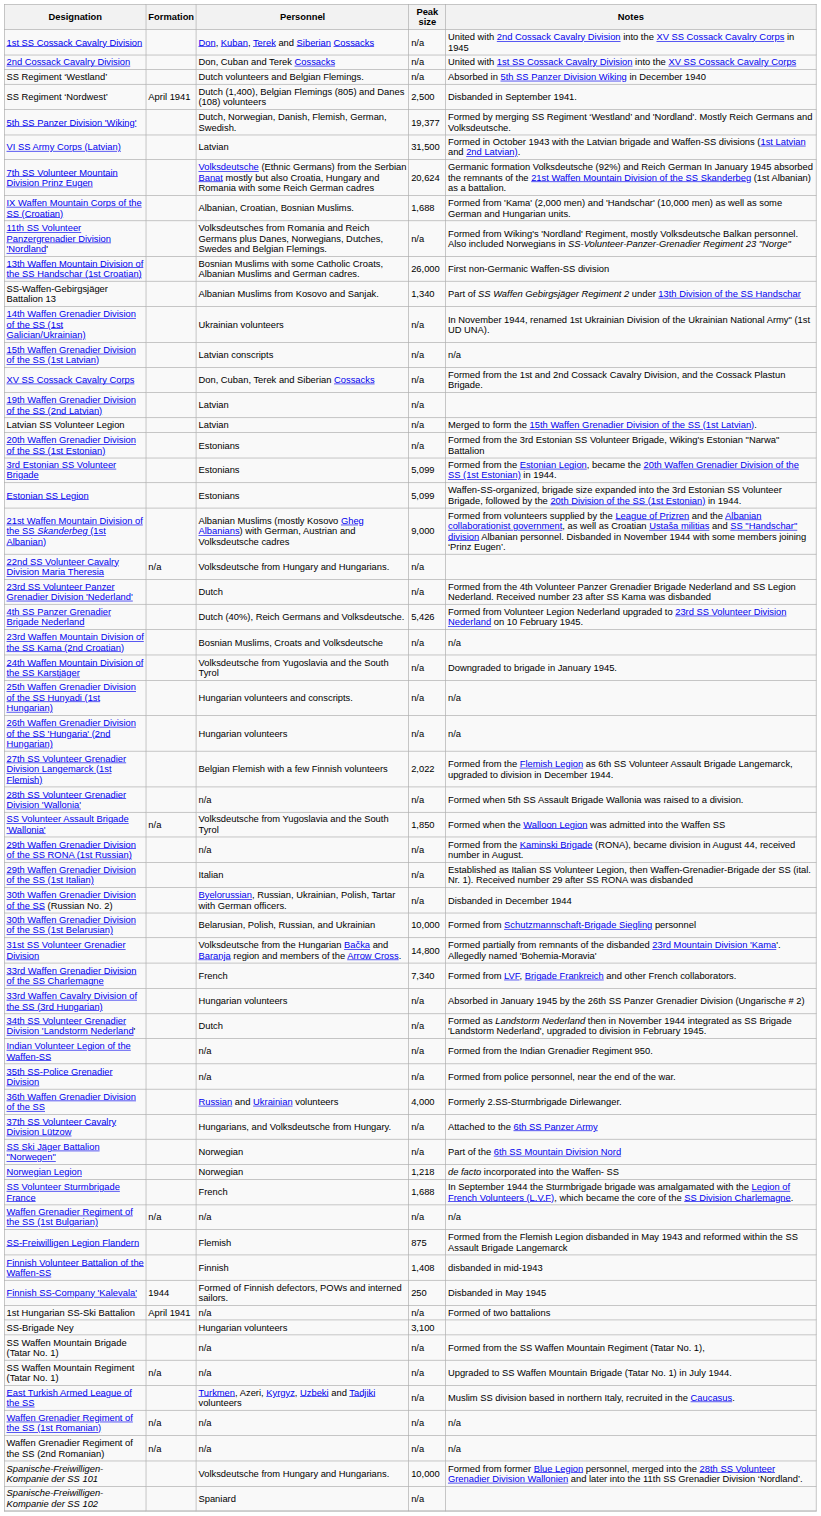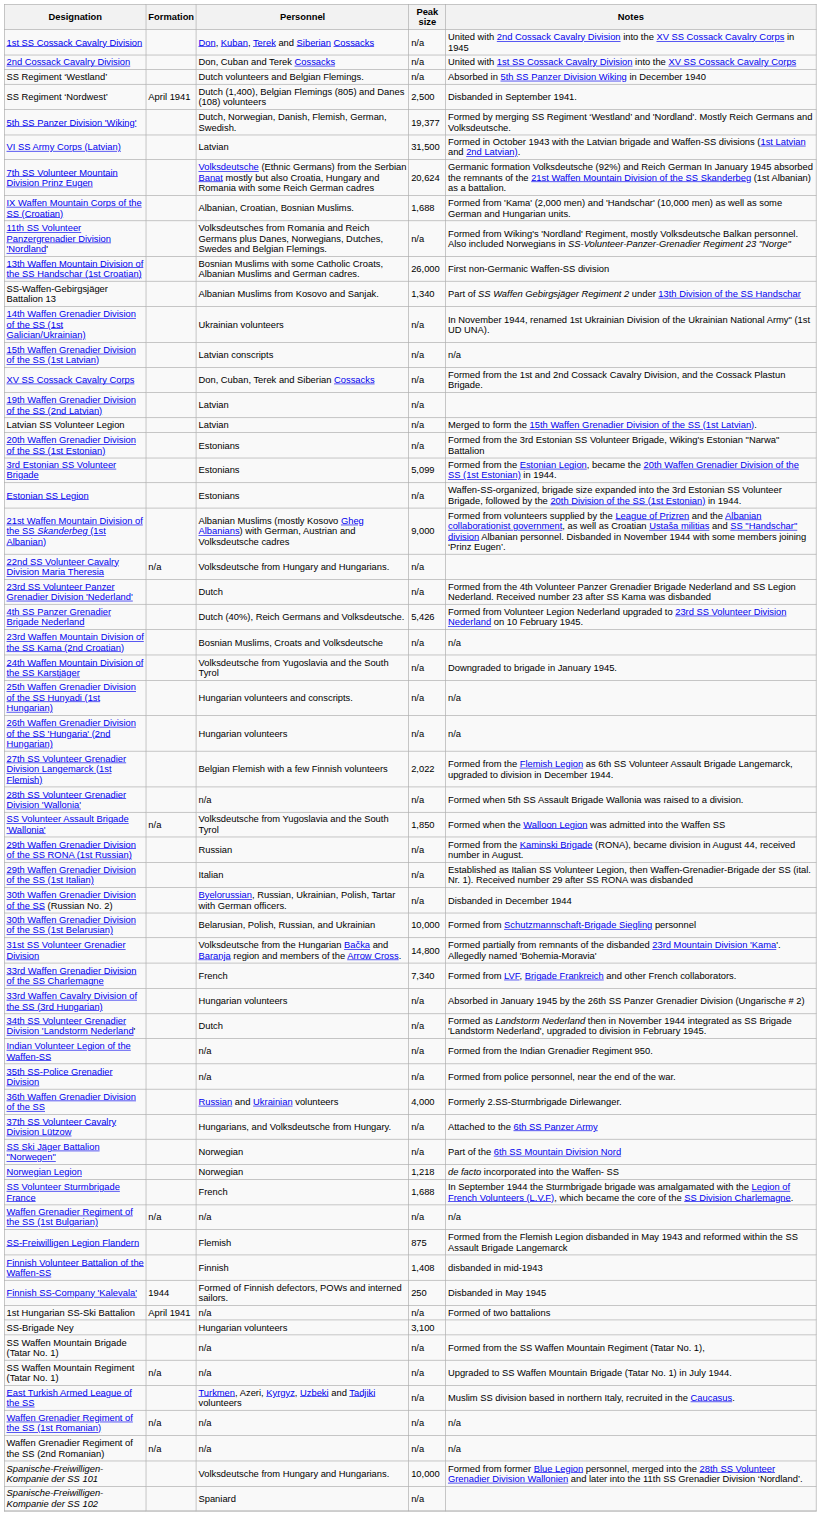 <table class="wikitable sortable" style="text-align:center; font-size:90%;">
 <tr>
 <th>Designation</th>
 <th>Formation</th>
 <th>Personnel</th>
 <th>Peak size</th>
 <th>Notes</th>
 </tr>
 <tr>
 <td align="left"><a href='#'>1st SS Cossack Cavalry Division</a></td>
 <td align="left"></td>
 <td align="left"><a href='#'>Don</a>, <a href='#'>Kuban</a>, <a href='#'>Terek</a> and <a href='#'>Siberian</a> <a href='#'>Cossacks</a></td>
 <td align="left">n/a</td>
 <td align="left">United with <a href='#'>2nd Cossack Cavalry Division</a> into the <a href='#'>XV SS Cossack Cavalry Corps</a> in 1945</td>
 </tr>
 <tr>
 <td align="left"><a href='#'>2nd Cossack Cavalry Division</a></td>
 <td align="left"></td>
 <td align="left">Don, Cuban and Terek <a href='#'>Cossacks</a></td>
 <td align="left">n/a</td>
 <td align="left">United with <a href='#'>1st SS Cossack Cavalry Division</a> into the <a href='#'>XV SS Cossack Cavalry Corps</a></td>
 </tr>
 <tr>
 <td align="left">SS Regiment ‘Westland’</td>
 <td align="left"></td>
 <td align="left">Dutch volunteers and Belgian Flemings.</td>
 <td align="left">n/a</td>
 <td align="left">Absorbed in <a href='#'>5th SS Panzer Division Wiking</a> in December 1940</td>
 </tr>
 <tr>
 <td align="left">SS Regiment ‘Nordwest’</td>
 <td align="left">April 1941</td>
 <td align="left">Dutch (1,400), Belgian Flemings (805) and Danes (108) volunteers</td>
 <td align="left">2,500</td>
 <td align="left">Disbanded in September 1941.</td>
 </tr>
 <tr>
 <td align="left"><a href='#'>5th SS Panzer Division 'Wiking'</a></td>
 <td align="left"></td>
 <td align="left">Dutch, Norwegian, Danish, Flemish, German, Swedish.</td>
 <td align="left">19,377</td>
 <td align="left">Formed by merging SS Regiment ‘Westland’ and 'Nordland'. Mostly Reich Germans and Volksdeutsche.</td>
 </tr>
 <tr>
 <td align="left"><a href='#'>VI SS Army Corps (Latvian)</a></td>
 <td align="left"></td>
 <td align="left">Latvian</td>
 <td align="left">31,500</td>
 <td align="left">Formed in October 1943 with the Latvian brigade and Waffen-SS divisions (<a href='#'>1st Latvian</a> and <a href='#'>2nd Latvian)</a>.</td>
 </tr>
 <tr>
 <td align="left"><a href='#'>7th SS Volunteer Mountain Division Prinz Eugen</a></td>
 <td align="left"></td>
 <td align="left"><a href='#'>Volksdeutsche</a> (Ethnic Germans) from the Serbian <a href='#'>Banat</a> mostly but also Croatia, Hungary and Romania with some Reich German cadres</td>
 <td align="left">20,624</td>
 <td align="left">Germanic formation Volksdeutsche (92%) and Reich German In January 1945 absorbed the remnants of the <a href='#'>21st Waffen Mountain Division of the SS Skanderbeg</a> (1st Albanian) as a battalion.</td>
 </tr>
 <tr>
 <td align="left"><a href='#'>IX Waffen Mountain Corps of the SS (Croatian)</a></td>
 <td align="left"></td>
 <td align="left">Albanian, Croatian, Bosnian Muslims.</td>
 <td align="left">1,688</td>
 <td align="left">Formed from 'Kama' (2,000 men) and 'Handschar' (10,000 men) as well as some German and Hungarian units.</td>
 </tr>
 <tr>
 <td align="left"><a href='#'>11th SS Volunteer Panzergrenadier Division 'Nordland</a>'</td>
 <td align="left"></td>
 <td align="left">Volksdeutsches from Romania and Reich Germans plus Danes, Norwegians, Dutches, Swedes and Belgian Flemings.</td>
 <td align="left">n/a</td>
 <td align="left">Formed from Wiking's 'Nordland' Regiment, mostly Volksdeutsche Balkan personnel. Also included Norwegians in <em>SS-Volunteer-Panzer-Grenadier Regiment 23 "Norge"</em></td>
 </tr>
 <tr>
 <td align="left"><a href='#'>13th Waffen Mountain Division of the SS Handschar (1st Croatian)</a></td>
 <td align="left"></td>
 <td align="left">Bosnian Muslims with some Catholic Croats, Albanian Muslims and German cadres.</td>
 <td align="left">26,000</td>
 <td align="left">First non-Germanic Waffen-SS division</td>
 </tr>
 <tr>
 <td align="left">SS-Waffen-Gebirgsjäger Battalion 13</td>
 <td align="left"></td>
 <td align="left">Albanian Muslims from Kosovo and Sanjak.</td>
 <td align="left">1,340</td>
 <td align="left">Part of <em>SS Waffen Gebirgsjäger Regiment 2</em> under <a href='#'>13th Division of the SS Handschar</a></td>
 </tr>
 <tr>
 <td align="left"><a href='#'>14th Waffen Grenadier Division of the SS (1st Galician/Ukrainian)</a></td>
 <td align="left"></td>
 <td align="left">Ukrainian volunteers</td>
 <td align="left">n/a</td>
 <td align="left">In November 1944, renamed 1st Ukrainian Division of the Ukrainian National Army" (1st UD UNA).</td>
 </tr>
 <tr>
 <td align="left"><a href='#'>15th Waffen Grenadier Division of the SS (1st Latvian)</a></td>
 <td align="left"></td>
 <td align="left">Latvian conscripts</td>
 <td align="left">n/a</td>
 <td align="left">n/a</td>
 </tr>
 <tr>
 <td align="left"><a href='#'>XV SS Cossack Cavalry Corps</a></td>
 <td align="left"></td>
 <td align="left">Don, Cuban, Terek and Siberian <a href='#'>Cossacks</a></td>
 <td align="left">n/a</td>
 <td align="left">Formed from the 1st and 2nd Cossack Cavalry Division, and the Cossack Plastun Brigade.</td>
 </tr>
 <tr>
 <td align="left"><a href='#'>19th Waffen Grenadier Division of the SS (2nd Latvian)</a></td>
 <td align="left"></td>
 <td align="left">Latvian</td>
 <td align="left">n/a</td>
 <td align="left"></td>
 </tr>
 <tr>
 <td align="left">Latvian SS Volunteer Legion</td>
 <td align="left"></td>
 <td align="left">Latvian</td>
 <td align="left">n/a</td>
 <td align="left">Merged to form the <a href='#'>15th Waffen Grenadier Division of the SS (1st Latvian)</a>.</td>
 </tr>
 <tr>
 <td align="left"><a href='#'>20th Waffen Grenadier Division of the SS (1st Estonian)</a></td>
 <td align="left"></td>
 <td align="left">Estonians</td>
 <td align="left">n/a</td>
 <td align="left">Formed from the 3rd Estonian SS Volunteer Brigade, Wiking's Estonian "Narwa" Battalion</td>
 </tr>
 <tr>
 <td align="left"><a href='#'>3rd Estonian SS Volunteer Brigade</a></td>
 <td align="left"></td>
 <td align="left">Estonians</td>
 <td align="left">5,099</td>
 <td align="left">Formed from the <a href='#'>Estonian Legion</a>, became the <a href='#'>20th Waffen Grenadier Division of the SS (1st Estonian)</a> in 1944.</td>
 </tr>
 <tr>
 <td align="left"><a href='#'>Estonian SS Legion</a></td>
 <td align="left"></td>
 <td align="left">Estonians</td>
-<td align="left">5,099</td>
+<td align="left">n/a</td>
 <td align="left">Waffen-SS-organized, brigade size expanded into the 3rd Estonian SS Volunteer Brigade, followed by the <a href='#'>20th Division of the SS (1st Estonian)</a> in 1944.</td>
 </tr>
 <tr>
 <td align="left"><a href='#'>21st Waffen Mountain Division of the SS <em>Skanderbeg</em> (1st Albanian)</a></td>
 <td align="left"></td>
 <td align="left">Albanian Muslims (mostly Kosovo <a href='#'>Gheg Albanians</a>) with German, Austrian and Volksdeutsche cadres</td>
 <td align="left">9,000</td>
 <td align="left">Formed from volunteers supplied by the <a href='#'>League of Prizren</a> and the <a href='#'>Albanian collaborationist government</a>, as well as Croatian <a href='#'>Ustaša militias</a> and <a href='#'>SS "Handschar" division</a> Albanian personnel. Disbanded in November 1944 with some members joining ‘Prinz Eugen’.</td>
 </tr>
 <tr>
 <td align="left"><a href='#'>22nd SS Volunteer Cavalry Division Maria Theresia</a></td>
 <td align="left">n/a</td>
 <td align="left">Volksdeutsche from Hungary and Hungarians.</td>
 <td align="left">n/a</td>
 <td align="left"></td>
 </tr>
 <tr>
 <td align="left"><a href='#'>23rd SS Volunteer Panzer Grenadier Division 'Nederland'</a></td>
 <td align="left"></td>
 <td align="left">Dutch</td>
 <td align="left">n/a</td>
 <td align="left">Formed from the 4th Volunteer Panzer Grenadier Brigade Nederland and SS Legion Nederland. Received number 23 after SS Kama was disbanded</td>
 </tr>
 <tr>
 <td align="left"><a href='#'>4th SS Panzer Grenadier Brigade Nederland</a></td>
 <td align="left"></td>
 <td align="left">Dutch (40%), Reich Germans and Volksdeutsche.</td>
 <td align="left">5,426</td>
 <td align="left">Formed from Volunteer Legion Nederland upgraded to <a href='#'>23rd SS Volunteer Division Nederland</a> on 10 February 1945.</td>
 </tr>
 <tr>
 <td align="left"><a href='#'>23rd Waffen Mountain Division of the SS Kama (2nd Croatian)</a></td>
 <td align="left"></td>
 <td align="left">Bosnian Muslims, Croats and Volksdeutsche</td>
 <td align="left">n/a</td>
 <td align="left">n/a</td>
 </tr>
 <tr>
 <td align="left"><a href='#'>24th Waffen Mountain Division of the SS Karstjäger</a></td>
 <td align="left"></td>
 <td align="left">Volksdeutsche from Yugoslavia and the South Tyrol</td>
 <td align="left">n/a</td>
 <td align="left">Downgraded to brigade in January 1945.</td>
 </tr>
 <tr>
 <td align="left"><a href='#'>25th Waffen Grenadier Division of the SS Hunyadi (1st Hungarian)</a></td>
 <td align="left"></td>
 <td align="left">Hungarian volunteers and conscripts.</td>
 <td align="left">n/a</td>
 <td align="left">n/a</td>
 </tr>
 <tr>
 <td align="left"><a href='#'>26th Waffen Grenadier Division of the SS 'Hungaria' (2nd Hungarian)</a></td>
 <td align="left"></td>
 <td align="left">Hungarian volunteers</td>
 <td align="left">n/a</td>
 <td align="left">n/a</td>
 </tr>
 <tr>
 <td align="left"><a href='#'>27th SS Volunteer Grenadier Division Langemarck (1st Flemish)</a></td>
 <td align="left"></td>
 <td align="left">Belgian Flemish with a few Finnish volunteers</td>
 <td align="left">2,022</td>
 <td align="left">Formed from the <a href='#'>Flemish Legion</a> as 6th SS Volunteer Assault Brigade Langemarck, upgraded to division in December 1944.</td>
 </tr>
 <tr>
 <td align="left"><a href='#'>28th SS Volunteer Grenadier Division 'Wallonia'</a></td>
 <td align="left"></td>
 <td align="left">n/a</td>
 <td align="left">n/a</td>
 <td align="left">Formed when 5th SS Assault Brigade Wallonia was raised to a division.</td>
 </tr>
 <tr>
 <td align="left"><a href='#'>SS Volunteer Assault Brigade 'Wallonia'</a></td>
 <td align="left">n/a</td>
 <td align="left">Volksdeutsche from Yugoslavia and the South Tyrol</td>
 <td align="left">1,850</td>
 <td align="left">Formed when the <a href='#'>Walloon Legion</a> was admitted into the Waffen SS</td>
 </tr>
 <tr>
 <td align="left"><a href='#'>29th Waffen Grenadier Division of the SS RONA (1st Russian)</a></td>
 <td align="left"></td>
-<td align="left">n/a</td>
+<td align="left">Russian</td>
 <td align="left">n/a</td>
 <td align="left">Formed from the <a href='#'>Kaminski Brigade</a> (RONA), became division in August 44, received number in August.</td>
 </tr>
 <tr>
 <td align="left"><a href='#'>29th Waffen Grenadier Division of the SS (1st Italian)</a></td>
 <td align="left"></td>
 <td align="left">Italian</td>
 <td align="left">n/a</td>
 <td align="left">Established as Italian SS Volunteer Legion, then Waffen-Grenadier-Brigade der SS (ital. Nr. 1). Received number 29 after SS RONA was disbanded</td>
 </tr>
 <tr>
 <td align="left"><a href='#'>30th Waffen Grenadier Division of the SS</a> (Russian No. 2)</td>
 <td align="left"></td>
 <td align="left"><a href='#'>Byelorussian</a>, Russian, Ukrainian, Polish, Tartar with German officers.</td>
 <td align="left">n/a</td>
 <td align="left">Disbanded in December 1944</td>
 </tr>
 <tr>
 <td align="left"><a href='#'>30th Waffen Grenadier Division of the SS (1st Belarusian)</a></td>
 <td align="left"></td>
 <td align="left">Belarusian, Polish, Russian, and Ukrainian</td>
 <td align="left">10,000</td>
 <td align="left">Formed from <a href='#'>Schutzmannschaft-Brigade Siegling</a> personnel</td>
 </tr>
 <tr>
 <td align="left"><a href='#'>31st SS Volunteer Grenadier Division</a></td>
 <td align="left"></td>
 <td align="left">Volksdeutsche from the Hungarian <a href='#'>Bačka</a> and <a href='#'>Baranja</a> region  and members of the <a href='#'>Arrow Cross</a>.</td>
 <td align="left">14,800</td>
 <td align="left">Formed partially from remnants of the disbanded <a href='#'>23rd Mountain Division 'Kama</a>'. Allegedly named 'Bohemia-Moravia'</td>
 </tr>
 <tr>
 <td align="left"><a href='#'>33rd Waffen Grenadier Division of the SS Charlemagne</a></td>
 <td align="left"></td>
 <td align="left">French</td>
 <td align="left">7,340</td>
 <td align="left">Formed from <a href='#'>LVF</a>, <a href='#'>Brigade Frankreich</a> and other French collaborators.</td>
 </tr>
 <tr>
 <td align="left"><a href='#'>33rd Waffen Cavalry Division of the SS (3rd Hungarian)</a></td>
 <td align="left"></td>
 <td align="left">Hungarian volunteers</td>
 <td align="left">n/a</td>
 <td align="left">Absorbed in January 1945 by the 26th SS Panzer Grenadier Division (Ungarische # 2)</td>
 </tr>
 <tr>
 <td align="left"><a href='#'>34th SS Volunteer Grenadier Division 'Landstorm Nederland</a>'</td>
 <td align="left"></td>
 <td align="left">Dutch</td>
 <td align="left">n/a</td>
 <td align="left">Formed as <em>Landstorm Nederland</em> then in November 1944 integrated as SS Brigade 'Landstorm Nederland', upgraded to division in February 1945.</td>
 </tr>
 <tr>
 <td align="left"><a href='#'>Indian Volunteer Legion of the Waffen-SS</a></td>
 <td align="left"></td>
 <td align="left">n/a</td>
 <td align="left">n/a</td>
 <td align="left">Formed from the Indian Grenadier Regiment 950.</td>
 </tr>
 <tr>
 <td align="left"><a href='#'>35th SS-Police Grenadier Division</a></td>
 <td align="left"></td>
 <td align="left">n/a</td>
 <td align="left">n/a</td>
 <td align="left">Formed from police personnel, near the end of the war.</td>
 </tr>
 <tr>
 <td align="left"><a href='#'>36th Waffen Grenadier Division of the SS</a></td>
 <td align="left"></td>
 <td align="left"><a href='#'>Russian</a> and <a href='#'>Ukrainian</a> volunteers</td>
 <td align="left">4,000</td>
 <td align="left">Formerly 2.SS-Sturmbrigade Dirlewanger.</td>
 </tr>
 <tr>
 <td align="left"><a href='#'>37th SS Volunteer Cavalry Division Lützow</a></td>
 <td align="left"></td>
 <td align="left">Hungarians, and Volksdeutsche from Hungary.</td>
 <td align="left">n/a</td>
 <td align="left">Attached to the <a href='#'>6th SS Panzer Army</a></td>
 </tr>
 <tr>
 <td align="left"><a href='#'>SS Ski Jäger Battalion "Norwegen"</a></td>
 <td align="left"></td>
 <td align="left">Norwegian</td>
 <td align="left">n/a</td>
 <td align="left">Part of the <a href='#'>6th SS Mountain Division Nord</a></td>
 </tr>
 <tr>
 <td align="left"><a href='#'>Norwegian Legion</a></td>
 <td align="left"></td>
 <td align="left">Norwegian</td>
 <td align="left">1,218</td>
 <td align="left"><em>de facto</em> incorporated into the Waffen- SS</td>
 </tr>
 <tr>
 <td align="left"><a href='#'>SS Volunteer Sturmbrigade France</a></td>
 <td align="left"></td>
 <td align="left">French</td>
 <td align="left">1,688</td>
 <td align="left">In September 1944 the Sturmbrigade brigade was amalgamated with the <a href='#'>Legion of French Volunteers (L.V.F)</a>, which became the core of the <a href='#'>SS Division Charlemagne</a>.</td>
 </tr>
 <tr>
 <td align="left"><a href='#'>Waffen Grenadier Regiment of the SS (1st Bulgarian)</a></td>
 <td align="left">n/a</td>
 <td align="left">n/a</td>
 <td align="left">n/a</td>
 <td align="left">n/a</td>
 </tr>
 <tr>
 <td align="left"><a href='#'>SS-Freiwilligen Legion Flandern</a></td>
 <td align="left"></td>
 <td align="left">Flemish</td>
 <td align="left">875</td>
 <td align="left">Formed from the Flemish Legion disbanded in May 1943 and reformed within the SS Assault Brigade Langemarck</td>
 </tr>
 <tr>
 <td align="left"><a href='#'>Finnish Volunteer Battalion of the Waffen-SS</a></td>
 <td align="left"></td>
 <td align="left">Finnish</td>
 <td align="left">1,408</td>
 <td align="left">disbanded in mid-1943</td>
 </tr>
 <tr>
 <td align="left"><a href='#'>Finnish SS-Company 'Kalevala'</a></td>
 <td align="left">1944</td>
 <td align="left">Formed of Finnish defectors, POWs and interned sailors.</td>
 <td align="left">250</td>
 <td align="left">Disbanded in May 1945</td>
 </tr>
 <tr>
 <td align="left">1st Hungarian SS-Ski Battalion</td>
 <td align="left">April 1941</td>
 <td align="left">n/a</td>
 <td align="left">n/a</td>
 <td align="left">Formed of two battalions</td>
 </tr>
 <tr>
 <td align="left">SS-Brigade Ney</td>
 <td align="left"></td>
 <td align="left">Hungarian volunteers</td>
 <td align="left">3,100</td>
 <td align="left"></td>
 </tr>
 <tr>
 <td align="left">SS Waffen Mountain Brigade (Tatar No. 1)</td>
 <td align="left"></td>
 <td align="left">n/a</td>
 <td align="left">n/a</td>
 <td align="left">Formed from the SS Waffen Mountain Regiment (Tatar No. 1),</td>
 </tr>
 <tr>
 <td align="left">SS Waffen Mountain Regiment (Tatar No. 1)</td>
 <td align="left">n/a</td>
 <td align="left">n/a</td>
 <td align="left">n/a</td>
 <td align="left">Upgraded to SS Waffen Mountain Brigade (Tatar No. 1) in July 1944.</td>
 </tr>
 <tr>
 <td align="left"><a href='#'>East Turkish Armed League of the SS</a></td>
 <td align="left"></td>
 <td align="left"><a href='#'>Turkmen</a>, Azeri, <a href='#'>Kyrgyz</a>, <a href='#'>Uzbeki</a> and <a href='#'>Tadjiki</a> volunteers</td>
 <td align="left">n/a</td>
 <td align="left">Muslim SS division based in northern Italy, recruited in the <a href='#'>Caucasus</a>.</td>
 </tr>
 <tr>
 <td align="left"><a href='#'>Waffen Grenadier Regiment of the SS (1st Romanian)</a></td>
 <td align="left">n/a</td>
 <td align="left">n/a</td>
 <td align="left">n/a</td>
 <td align="left">n/a</td>
 </tr>
 <tr>
 <td align="left">Waffen Grenadier Regiment of the SS (2nd Romanian)</td>
 <td align="left">n/a</td>
 <td align="left">n/a</td>
 <td align="left">n/a</td>
 <td align="left">n/a</td>
 </tr>
 <tr>
 <td align="left"><em>Spanische-Freiwilligen-Kompanie der SS 101</em></td>
 <td align="left"></td>
 <td align="left">Volksdeutsche from Hungary and Hungarians.</td>
 <td align="left">10,000</td>
 <td align="left">Formed from former <a href='#'>Blue Legion</a> personnel, merged into the <a href='#'>28th SS Volunteer Grenadier Division Wallonien</a> and later into the 11th SS Grenadier Division ‘Nordland’.</td>
 </tr>
 <tr>
 <td align="left"><em>Spanische-Freiwilligen-Kompanie der SS 102</em></td>
 <td align="left"></td>
 <td align="left">Spaniard</td>
 <td align="left">n/a</td>
 <td align="left"></td>
 </tr>
 <tr>
 </tr>
 </table>
